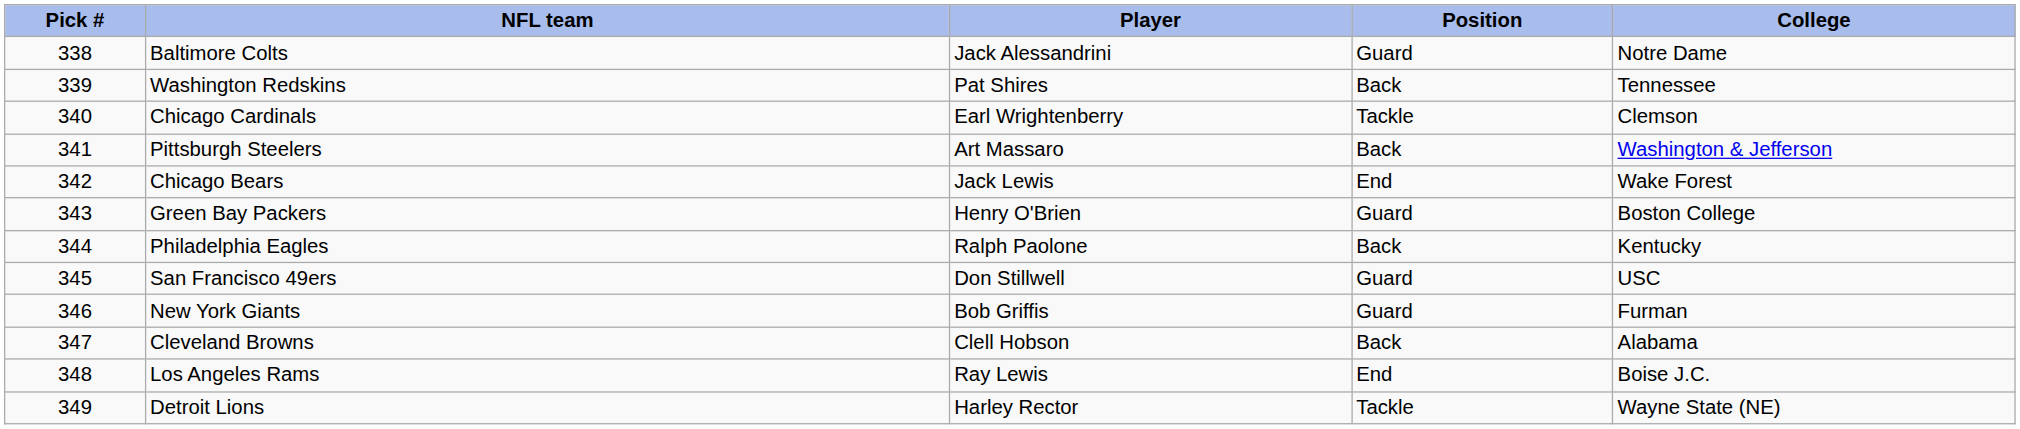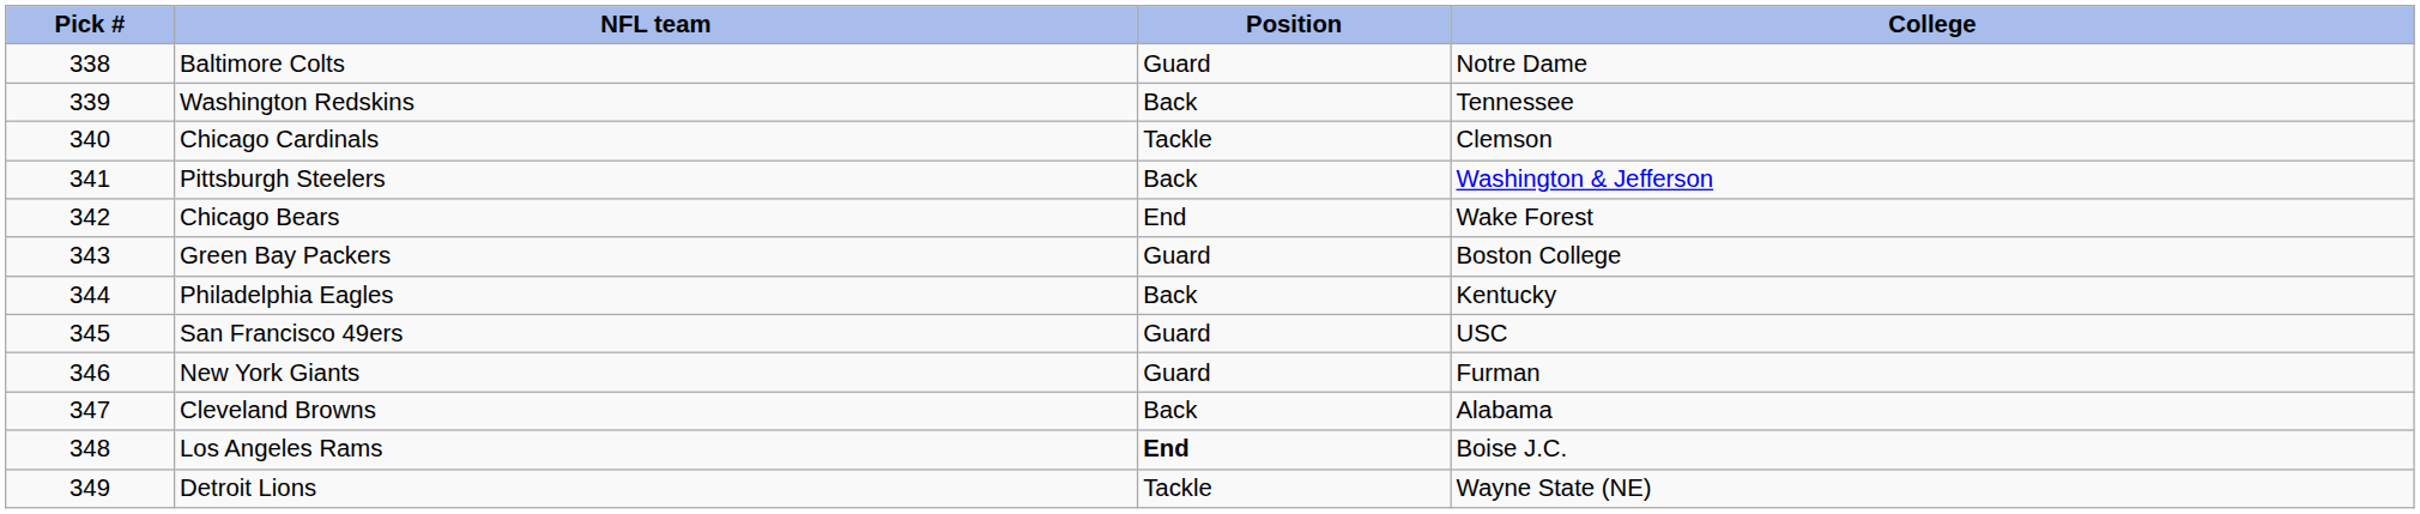 <table class="wikitable sortable sortable" style="width: 100%">
 <tr>
 <th style="background:#a8bdec; width:7%;">Pick #</th>
 <th style="width:40%; background:#a8bdec;">NFL team</th>
-<th style="width:20%; background:#a8bdec;">Player</th>
 <th style="width:13%; background:#a8bdec;">Position</th>
 <th style="background:#A8BDEC;">College</th>
 </tr>
 <tr>
 <td align=center>338</td>
 <td>Baltimore Colts</td>
-<td>Jack Alessandrini</td>
 <td>Guard</td>
 <td>Notre Dame</td>
 </tr>
 <tr>
 <td align=center>339</td>
 <td>Washington Redskins</td>
-<td>Pat Shires</td>
 <td>Back</td>
 <td>Tennessee</td>
 </tr>
 <tr>
 <td align=center>340</td>
 <td>Chicago Cardinals</td>
-<td>Earl Wrightenberry</td>
 <td>Tackle</td>
 <td>Clemson</td>
 </tr>
 <tr>
 <td align=center>341</td>
 <td>Pittsburgh Steelers</td>
-<td>Art Massaro</td>
 <td>Back</td>
 <td><a href='#'>Washington & Jefferson</a></td>
 </tr>
 <tr>
 <td align=center>342</td>
 <td>Chicago Bears</td>
-<td>Jack Lewis</td>
 <td>End</td>
 <td>Wake Forest</td>
 </tr>
 <tr>
 <td align=center>343</td>
 <td>Green Bay Packers</td>
-<td>Henry O'Brien</td>
 <td>Guard</td>
 <td>Boston College</td>
 </tr>
 <tr>
 <td align=center>344</td>
 <td>Philadelphia Eagles</td>
-<td>Ralph Paolone</td>
 <td>Back</td>
 <td>Kentucky</td>
 </tr>
 <tr>
 <td align=center>345</td>
 <td>San Francisco 49ers</td>
-<td>Don Stillwell</td>
 <td>Guard</td>
 <td>USC</td>
 </tr>
 <tr>
 <td align=center>346</td>
 <td>New York Giants</td>
-<td>Bob Griffis</td>
 <td>Guard</td>
 <td>Furman</td>
 </tr>
 <tr>
 <td align=center>347</td>
 <td>Cleveland Browns</td>
-<td>Clell Hobson</td>
 <td>Back</td>
 <td>Alabama</td>
 </tr>
 <tr>
 <td align=center>348</td>
 <td>Los Angeles Rams</td>
-<td>Ray Lewis</td>
-<td>End</td>
+<td><strong>End</strong></td>
 <td>Boise J.C.</td>
 </tr>
 <tr>
 <td align=center>349</td>
 <td>Detroit Lions</td>
-<td>Harley Rector</td>
 <td>Tackle</td>
 <td>Wayne State (NE)</td>
 </tr>
 </table>
